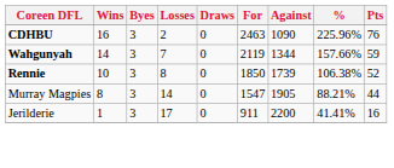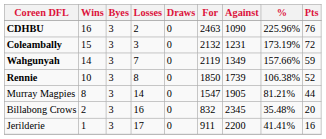 <table class="wikitable">
 <tr>
 <th style="color:crimson">Coreen DFL</th>
 <th style="color:crimson">Wins</th>
 <th style="color:crimson">Byes</th>
 <th style="color:crimson">Losses</th>
 <th style="color:crimson">Draws</th>
 <th style="color:crimson">For</th>
 <th style="color:crimson">Against</th>
 <th style="color:crimson">%</th>
 <th style="color:crimson">Pts</th>
 </tr>
 <tr>
 </tr>
 <tr>
 </tr>
 <tr>
 <td><strong>	CDHBU	</strong></td>
 <td>16</td>
 <td>3</td>
 <td>2</td>
 <td>0</td>
 <td>2463</td>
 <td>1090</td>
 <td>225.96%</td>
 <td>76</td>
 </tr>
 <tr>
+<td><strong>	Coleambally	</strong></td>
+<td>15</td>
+<td>3</td>
+<td>3</td>
+<td>0</td>
+<td>2132</td>
+<td>1231</td>
+<td>173.19%</td>
+<td>72</td>
+</tr>
+<tr>
 <td><strong>	Wahgunyah	</strong></td>
 <td>14</td>
 <td>3</td>
 <td>7</td>
 <td>0</td>
 <td>2119</td>
-<td>1344</td>
+<td>1349</td>
 <td>157.66%</td>
 <td>59</td>
 </tr>
 <tr>
 <td><strong>	Rennie	</strong></td>
 <td>10</td>
 <td>3</td>
 <td>8</td>
 <td>0</td>
 <td>1850</td>
 <td>1739</td>
 <td>106.38%</td>
 <td>52</td>
 </tr>
 <tr>
 <td>Murray Magpies</td>
 <td>8</td>
 <td>3</td>
 <td>14</td>
 <td>0</td>
 <td>1547</td>
 <td>1905</td>
-<td>88.21%</td>
+<td>81.21%</td>
 <td>44</td>
+</tr>
+<tr>
+<td>Billabong Crows</td>
+<td>2</td>
+<td>3</td>
+<td>16</td>
+<td>0</td>
+<td>832</td>
+<td>2345</td>
+<td>35.48%</td>
+<td>20</td>
 </tr>
 <tr>
 <td>Jerilderie</td>
 <td>1</td>
 <td>3</td>
 <td>17</td>
 <td>0</td>
 <td>911</td>
 <td>2200</td>
 <td>41.41%</td>
 <td>16</td>
 </tr>
 <tr>
 </tr>
 </table>
